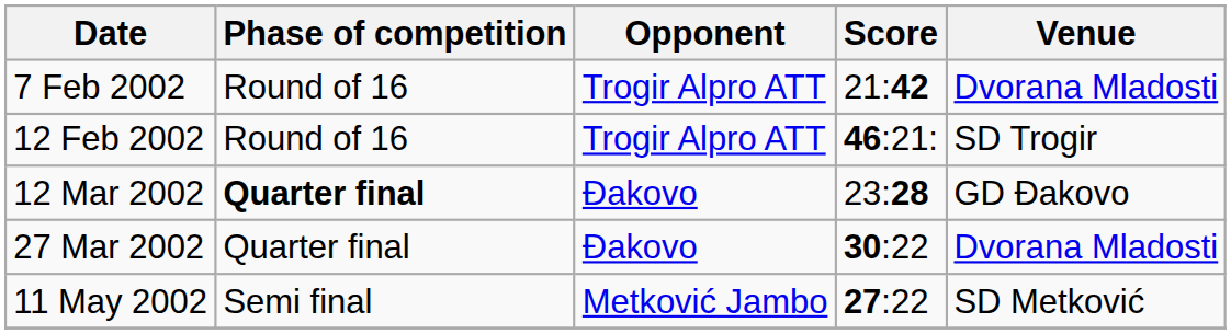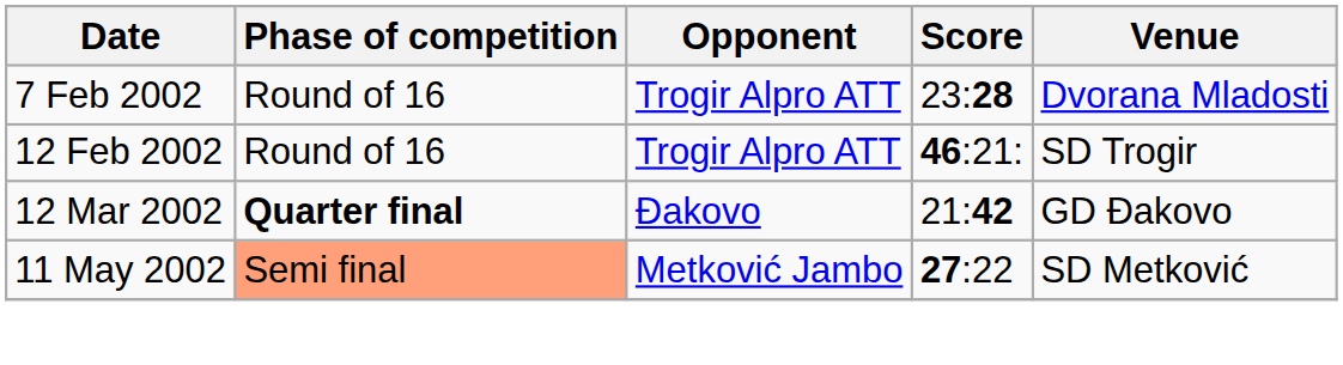 <table class="wikitable" style="font-size: 90%">
 <tr>
 <th>Date</th>
 <th>Phase of competition</th>
 <th>Opponent</th>
 <th>Score</th>
 <th>Venue</th>
 </tr>
 <tr>
 <td>7 Feb 2002</td>
 <td>Round of 16</td>
 <td><a href='#'>Trogir Alpro ATT</a></td>
-<td>21:<strong>42</strong></td>
+<td>23:<strong>28</strong></td>
 <td><a href='#'>Dvorana Mladosti</a></td>
 </tr>
 <tr>
 <td>12 Feb 2002</td>
 <td>Round of 16</td>
 <td><a href='#'>Trogir Alpro ATT</a></td>
 <td><strong>46</strong>:21:</td>
 <td>SD Trogir</td>
 </tr>
 <tr>
 <td>12 Mar 2002</td>
 <td><strong>Quarter final</strong></td>
 <td><a href='#'>Đakovo</a></td>
-<td>23:<strong>28</strong></td>
+<td>21:<strong>42</strong></td>
 <td>GD Đakovo</td>
 </tr>
 <tr>
-<td>27 Mar 2002</td>
-<td>Quarter final</td>
-<td><a href='#'>Đakovo</a></td>
-<td><strong>30</strong>:22</td>
-<td><a href='#'>Dvorana Mladosti</a></td>
-</tr>
-<tr>
 <td>11 May 2002</td>
-<td>Semi final</td>
+<td style="background: lightsalmon;">Semi final</td>
 <td><a href='#'>Metković Jambo</a></td>
 <td><strong>27</strong>:22</td>
 <td>SD Metković</td>
 </tr>
 <tr>
 </tr>
 </table>
